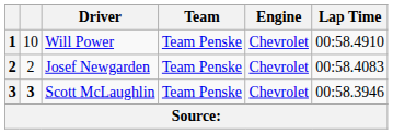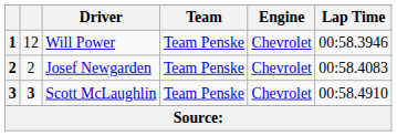 <table class="wikitable" style="font-size:95%;">
 <tr>
 </tr>
 <tr>
 <th></th>
 <th></th>
 <th>Driver</th>
 <th>Team</th>
 <th>Engine</th>
 <th>Lap Time</th>
 </tr>
 <tr>
 <th>1</th>
-<td align="center">10</td>
+<td align="center">12</td>
 <td> <a href='#'>Will Power</a> <strong></strong></td>
 <td><a href='#'>Team Penske</a></td>
 <td><a href='#'>Chevrolet</a></td>
-<td>00:58.4910</td>
+<td>00:58.3946</td>
 </tr>
 <tr>
 <th>2</th>
 <td align="center">2</td>
 <td> <a href='#'>Josef Newgarden</a></td>
 <td><a href='#'>Team Penske</a></td>
 <td><a href='#'>Chevrolet</a></td>
 <td>00:58.4083</td>
 </tr>
 <tr>
 <th>3</th>
 <td align="center"><strong>3</strong></td>
 <td> <a href='#'>Scott McLaughlin</a></td>
 <td><a href='#'>Team Penske</a></td>
 <td><a href='#'>Chevrolet</a></td>
-<td>00:58.3946</td>
+<td>00:58.4910</td>
 </tr>
 <tr>
 </tr>
 <tr class="sortbottom">
 <th colspan="6">Source:</th>
 </tr>
 </table>
